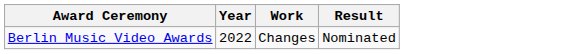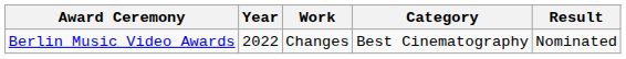 <table class="wikitable">
 <tr>
 <th>Award Ceremony</th>
 <th>Year</th>
 <th>Work</th>
+<th>Category</th>
 <th>Result</th>
 </tr>
 <tr>
 <td><a href='#'>Berlin Music Video Awards</a></td>
 <td>2022</td>
 <td>Changes</td>
+<td>Best Cinematography</td>
 <td>Nominated</td>
 </tr>
 </table>
